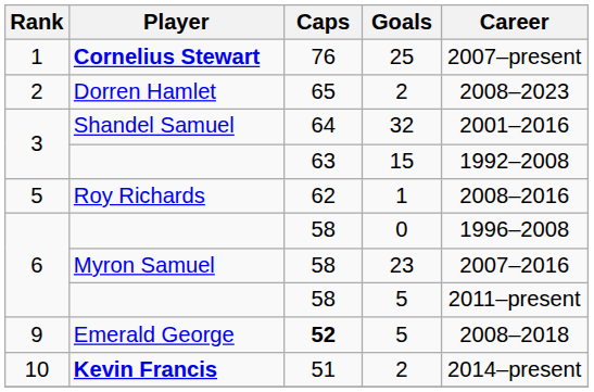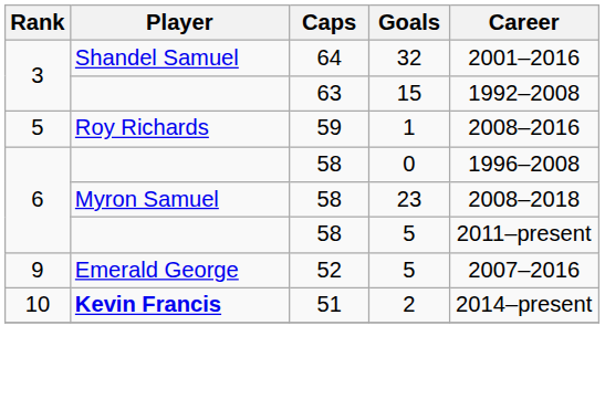 <table class="wikitable sortable" style="text-align:center;">
 <tr>
 <th width=30px>Rank</th>
 <th style="width:150px;">Player</th>
 <th width=50px>Caps</th>
 <th width=50px>Goals</th>
 <th style="width:100px;">Career</th>
-</tr>
-<tr>
-<td>1</td>
-<td style="text-align: left;"><strong><a href='#'>Cornelius Stewart</a></strong></td>
-<td>76</td>
-<td>25</td>
-<td>2007–present</td>
-</tr>
-<tr>
-<td>2</td>
-<td style="text-align: left;"><a href='#'>Dorren Hamlet</a></td>
-<td>65</td>
-<td>2</td>
-<td>2008–2023</td>
 </tr>
 <tr>
 <td rowspan=2>3</td>
 <td style="text-align: left;"><a href='#'>Shandel Samuel</a></td>
 <td>64</td>
 <td>32</td>
 <td>2001–2016</td>
 </tr>
 <tr>
 <td style="text-align: left;"></td>
 <td>63</td>
 <td>15</td>
 <td>1992–2008</td>
 </tr>
 <tr>
 <td>5</td>
 <td style="text-align: left;"><a href='#'>Roy Richards</a></td>
-<td>62</td>
+<td>59</td>
 <td>1</td>
 <td>2008–2016</td>
 </tr>
 <tr>
 <td rowspan=3>6</td>
 <td style="text-align: left;"></td>
 <td>58</td>
 <td>0</td>
 <td>1996–2008</td>
 </tr>
 <tr>
 <td style="text-align: left;"><a href='#'>Myron Samuel</a></td>
 <td>58</td>
 <td>23</td>
-<td>2007–2016</td>
+<td>2008–2018</td>
 </tr>
 <tr>
 <td style="text-align: left;"><strong></strong></td>
 <td>58</td>
 <td>5</td>
 <td>2011–present</td>
 </tr>
 <tr>
 <td>9</td>
 <td style="text-align: left;"><a href='#'>Emerald George</a></td>
-<td><strong>52</strong></td>
+<td>52</td>
 <td>5</td>
-<td>2008–2018</td>
+<td>2007–2016</td>
 </tr>
 <tr>
 <td>10</td>
 <td style="text-align: left;"><strong><a href='#'>Kevin Francis</a></strong></td>
 <td>51</td>
 <td>2</td>
 <td>2014–present</td>
 </tr>
 <tr>
 </tr>
 </table>
